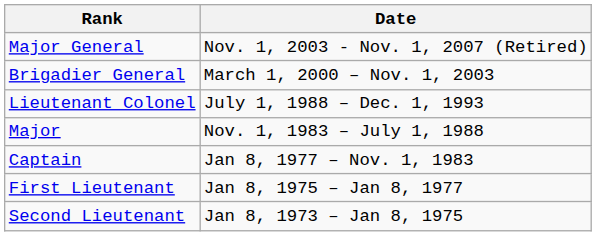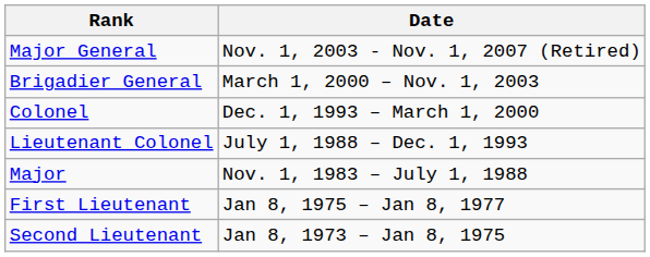 <table class="wikitable">
 <tr>
 <th>Rank</th>
 <th>Date</th>
 </tr>
 <tr>
 <td><a href='#'>Major General</a></td>
 <td>Nov. 1, 2003 - Nov. 1, 2007 (Retired)</td>
 </tr>
 <tr>
 <td><a href='#'>Brigadier General</a></td>
 <td>March 1, 2000 – Nov. 1, 2003</td>
 </tr>
 <tr>
+<td><a href='#'>Colonel</a></td>
+<td>Dec. 1, 1993 – March 1, 2000</td>
+</tr>
+<tr>
 <td><a href='#'>Lieutenant Colonel</a></td>
 <td>July 1, 1988 – Dec. 1, 1993</td>
 </tr>
 <tr>
 <td><a href='#'>Major</a></td>
 <td>Nov. 1, 1983 – July 1, 1988</td>
-</tr>
-<tr>
-<td><a href='#'>Captain</a></td>
-<td>Jan 8, 1977 – Nov. 1, 1983</td>
 </tr>
 <tr>
 <td><a href='#'>First Lieutenant</a></td>
 <td>Jan 8, 1975 – Jan 8, 1977</td>
 </tr>
 <tr>
 <td><a href='#'>Second Lieutenant</a></td>
 <td>Jan 8, 1973 – Jan 8, 1975</td>
 </tr>
 </table>
